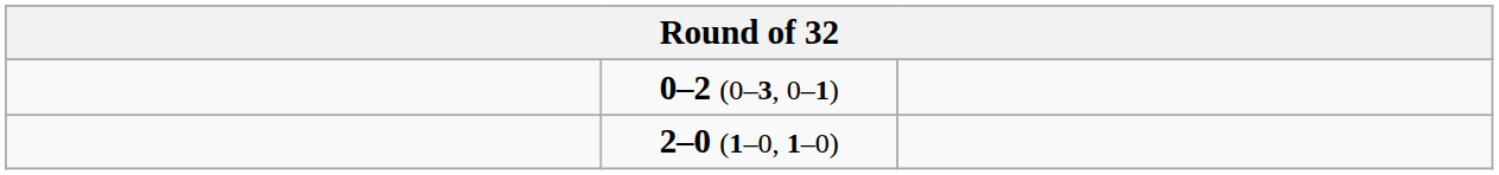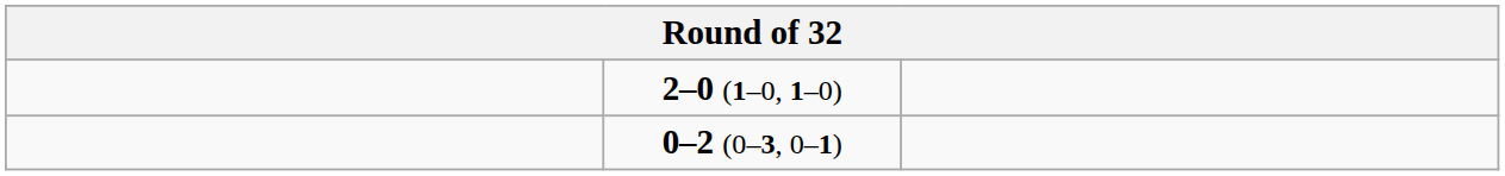 <table class="wikitable" style="text-align: center;">
 <tr>
 <th colspan=3>Round of 32</th>
+</tr>
+<tr>
+<td align=left width="270"><strong></strong></td>
+<td align=center width="130"><strong>2–0</strong> <small>(<strong>1</strong>–0, <strong>1</strong>–0)</small></td>
+<td align=left width="270"></td>
 </tr>
 <tr>
 <td align=left></td>
 <td align=center><strong>0–2</strong> <small>(0–<strong>3</strong>, 0–<strong>1</strong>)</small></td>
 <td align=left><strong></strong></td>
 </tr>
-<tr>
-<td align=left width="270"><strong></strong></td>
-<td align=center width="130"><strong>2–0</strong> <small>(<strong>1</strong>–0, <strong>1</strong>–0)</small></td>
-<td align=left width="270"></td>
-</tr>
 </table>
